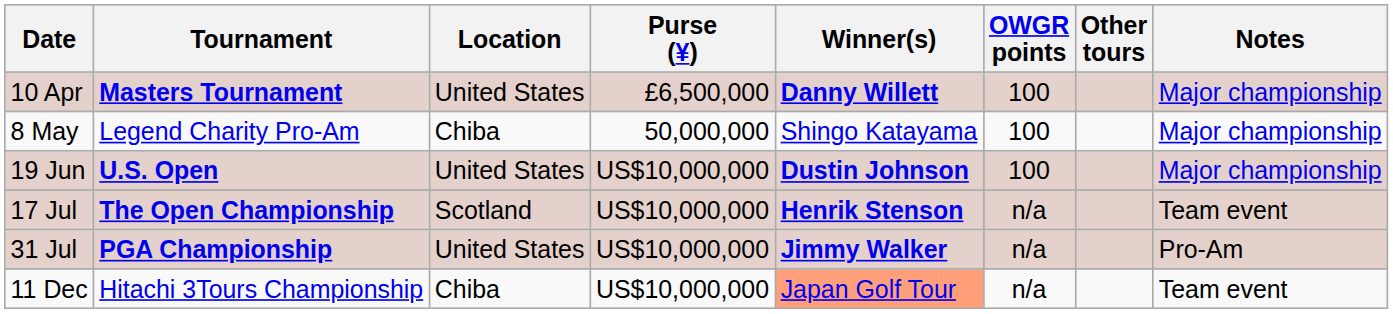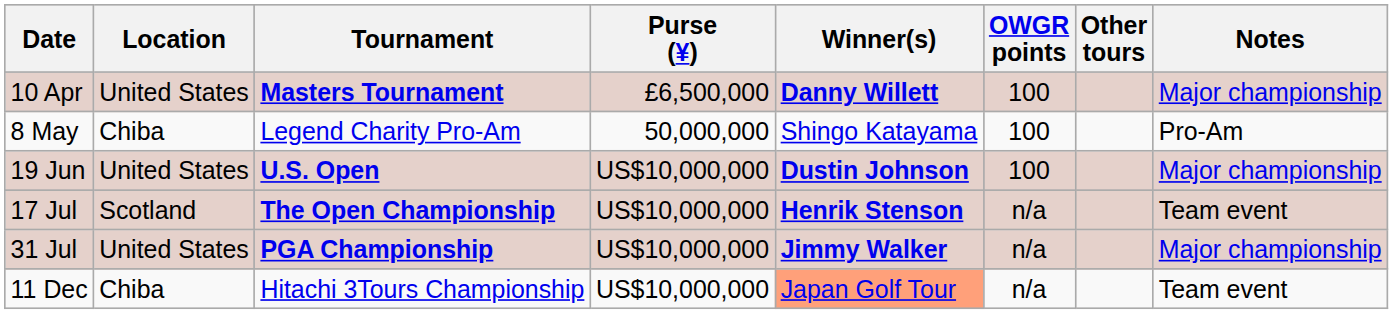 <table class="wikitable" style="font-size:95%">
 <tr>
 <th>Date</th>
+<th>Location</th>
 <th>Tournament</th>
-<th>Location</th>
 <th>Purse<br>(<a href='#'>¥</a>)</th>
 <th>Winner(s)</th>
 <th><a href='#'>OWGR</a><br>points</th>
 <th>Other<br>tours</th>
 <th>Notes</th>
 </tr>
 <tr style="background:#e5d1cb;">
 <td>10 Apr</td>
+<td>United States</td>
 <td><strong><a href='#'>Masters Tournament</a></strong></td>
-<td>United States</td>
 <td align=right>£6,500,000</td>
 <td> <strong><a href='#'>Danny Willett</a></strong></td>
 <td align=center>100</td>
 <td></td>
 <td><a href='#'>Major championship</a></td>
 </tr>
 <tr>
 <td>8 May</td>
+<td>Chiba</td>
 <td><a href='#'>Legend Charity Pro-Am</a></td>
-<td>Chiba</td>
 <td align=right>50,000,000</td>
 <td> <a href='#'>Shingo Katayama</a></td>
 <td align=center>100</td>
 <td></td>
-<td><a href='#'>Major championship</a></td>
+<td>Pro-Am</td>
 </tr>
 <tr style="background:#e5d1cb;">
 <td>19 Jun</td>
+<td>United States</td>
 <td><strong><a href='#'>U.S. Open</a></strong></td>
-<td>United States</td>
 <td align=right>US$10,000,000</td>
 <td> <strong><a href='#'>Dustin Johnson</a></strong></td>
 <td align=center>100</td>
 <td></td>
 <td><a href='#'>Major championship</a></td>
 </tr>
 <tr style="background:#e5d1cb;">
 <td>17 Jul</td>
+<td>Scotland</td>
 <td><strong><a href='#'>The Open Championship</a></strong></td>
-<td>Scotland</td>
 <td align=right>US$10,000,000</td>
 <td> <strong><a href='#'>Henrik Stenson</a></strong></td>
 <td align=center>n/a</td>
 <td></td>
 <td>Team event</td>
 </tr>
 <tr style="background:#e5d1cb;">
 <td>31 Jul</td>
+<td>United States</td>
 <td><strong><a href='#'>PGA Championship</a></strong></td>
-<td>United States</td>
 <td align=right>US$10,000,000</td>
 <td> <strong><a href='#'>Jimmy Walker</a></strong></td>
 <td align=center>n/a</td>
 <td></td>
-<td>Pro-Am</td>
+<td><a href='#'>Major championship</a></td>
 </tr>
 <tr>
 <td>11 Dec</td>
+<td>Chiba</td>
 <td><a href='#'>Hitachi 3Tours Championship</a></td>
-<td>Chiba</td>
 <td align=right>US$10,000,000</td>
 <td style="background: lightsalmon;"><a href='#'>Japan Golf Tour</a></td>
 <td align=center>n/a</td>
 <td></td>
 <td>Team event</td>
 </tr>
 </table>
